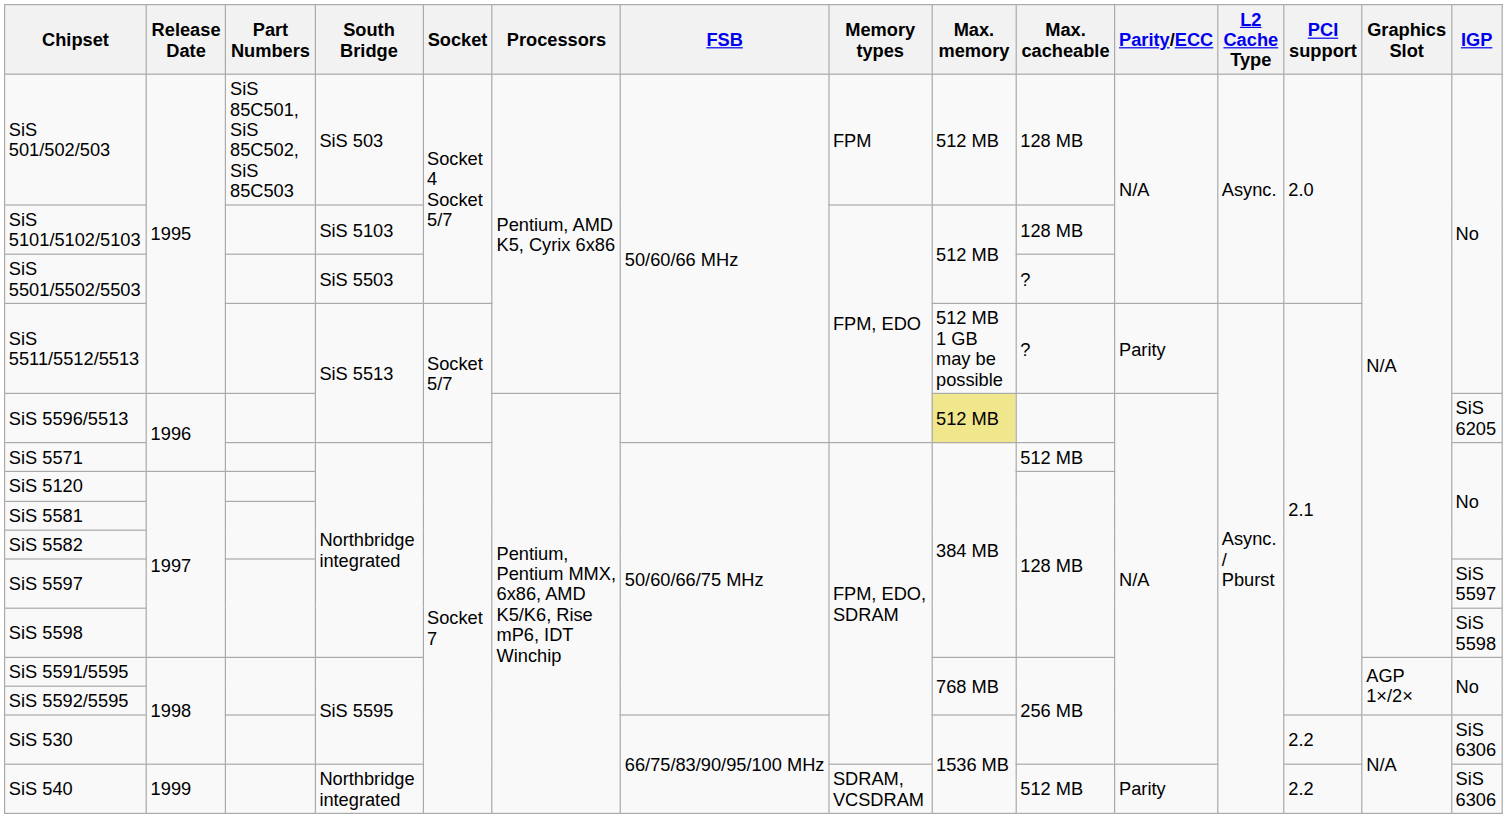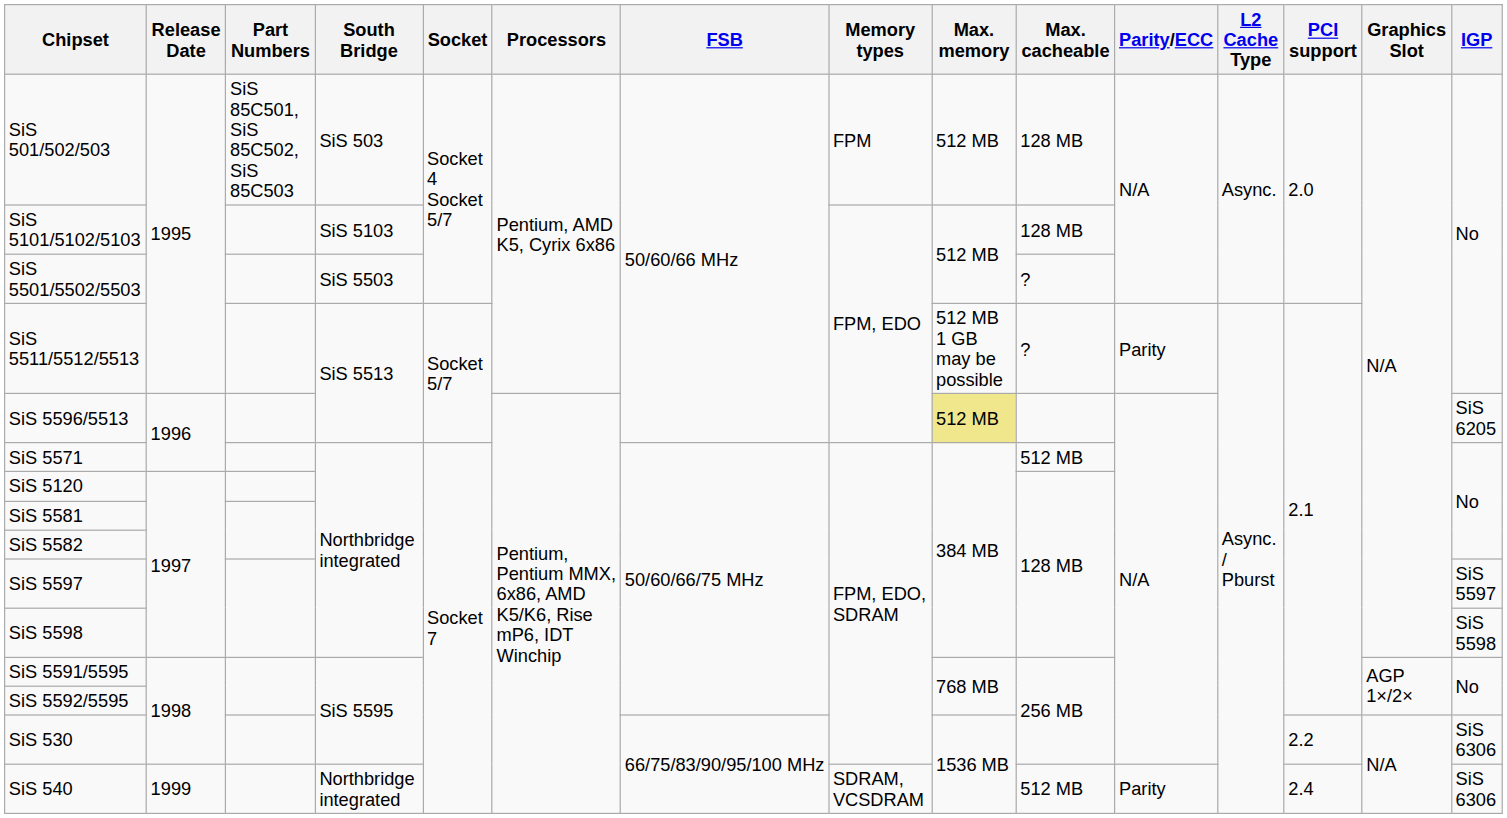 <table class="wikitable" style="font-size: 95%;">
 <tr>
 <th>Chipset</th>
 <th>Release Date</th>
 <th>Part Numbers</th>
 <th>South Bridge</th>
 <th>Socket</th>
 <th>Processors</th>
 <th><a href='#'>FSB</a></th>
 <th>Memory types</th>
 <th>Max. memory</th>
 <th>Max. cacheable</th>
 <th><a href='#'>Parity</a>/<a href='#'>ECC</a></th>
 <th><a href='#'>L2 Cache</a> Type</th>
 <th><a href='#'>PCI</a> support</th>
 <th>Graphics Slot</th>
 <th><a href='#'>IGP</a></th>
 </tr>
 <tr>
 <td>SiS 501/502/503</td>
 <td rowspan="4">1995</td>
 <td>SiS 85C501,<br>SiS 85C502,<br>SiS 85C503</td>
 <td>SiS 503</td>
 <td rowspan="3">Socket 4<br>Socket 5/7</td>
 <td rowspan="4">Pentium, AMD K5, Cyrix 6x86</td>
 <td rowspan="5">50/60/66 MHz</td>
 <td>FPM</td>
 <td>512 MB</td>
 <td>128 MB</td>
 <td rowspan="3">N/A</td>
 <td rowspan="3">Async.</td>
 <td rowspan="3">2.0</td>
 <td rowspan="11">N/A</td>
 <td rowspan="4">No</td>
 </tr>
 <tr>
 <td>SiS 5101/5102/5103</td>
 <td></td>
 <td>SiS 5103</td>
 <td rowspan="4">FPM, EDO</td>
 <td rowspan="2">512 MB</td>
 <td>128 MB</td>
 </tr>
 <tr>
 <td>SiS 5501/5502/5503</td>
 <td></td>
 <td>SiS 5503</td>
 <td>?</td>
 </tr>
 <tr>
 <td>SiS 5511/5512/5513</td>
 <td></td>
 <td rowspan="2">SiS 5513</td>
 <td rowspan="2">Socket 5/7</td>
 <td>512 MB<br>1 GB may be possible</td>
 <td>?</td>
 <td>Parity</td>
 <td rowspan="12">Async. / Pburst</td>
 <td rowspan="10">2.1</td>
 </tr>
 <tr>
 <td>SiS 5596/5513</td>
 <td rowspan="2">1996</td>
 <td></td>
 <td rowspan="11">Pentium, Pentium MMX, 6x86, AMD K5/K6, Rise mP6, IDT Winchip</td>
 <td style="background: khaki;">512 MB</td>
 <td></td>
 <td rowspan="10">N/A</td>
 <td>SiS 6205</td>
 </tr>
 <tr>
 <td>SiS 5571</td>
 <td></td>
 <td rowspan="6">Northbridge integrated</td>
 <td rowspan="10">Socket 7</td>
 <td rowspan="8">50/60/66/75 MHz</td>
 <td rowspan="9">FPM, EDO, SDRAM</td>
 <td rowspan="6">384 MB</td>
 <td>512 MB</td>
 <td rowspan="4">No</td>
 </tr>
 <tr>
 <td>SiS 5120</td>
 <td rowspan="5">1997</td>
 <td></td>
 <td rowspan="5">128 MB</td>
 </tr>
 <tr>
 <td>SiS 5581</td>
 <td rowspan="2"></td>
 </tr>
 <tr>
 <td>SiS 5582</td>
 </tr>
 <tr>
 <td>SiS 5597</td>
 <td rowspan="2"></td>
 <td>SiS 5597</td>
 </tr>
 <tr>
 <td>SiS 5598</td>
 <td>SiS 5598</td>
 </tr>
 <tr>
 <td>SiS 5591/5595</td>
 <td rowspan="3">1998</td>
 <td rowspan="2"></td>
 <td rowspan="3">SiS 5595</td>
 <td rowspan="2">768 MB</td>
 <td rowspan="3">256 MB</td>
 <td rowspan="2">AGP 1×/2×</td>
 <td rowspan="2">No</td>
 </tr>
 <tr>
 <td>SiS 5592/5595</td>
 </tr>
 <tr>
 <td>SiS 530</td>
 <td></td>
 <td rowspan="2">66/75/83/90/95/100 MHz</td>
 <td rowspan="2">1536 MB</td>
 <td>2.2</td>
 <td rowspan="2">N/A</td>
 <td>SiS 6306</td>
 </tr>
 <tr>
 <td>SiS 540</td>
 <td>1999</td>
 <td></td>
 <td>Northbridge integrated</td>
 <td>SDRAM, VCSDRAM</td>
 <td>512 MB</td>
 <td>Parity</td>
-<td>2.2</td>
+<td>2.4</td>
 <td>SiS 6306</td>
 </tr>
 </table>
